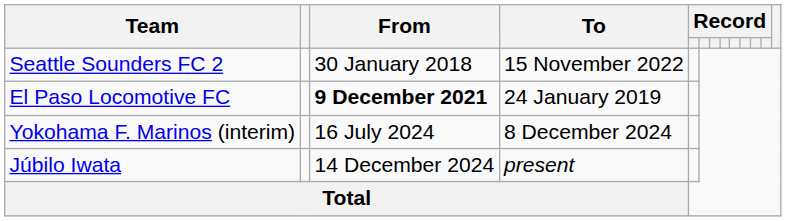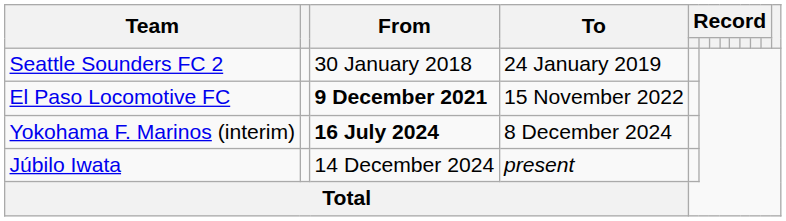 <table class=wikitable style=text-align:center>
 <tr>
 <th rowspan=2>Team</th>
 <th rowspan=2></th>
 <th rowspan=2>From</th>
 <th rowspan=2>To</th>
 <th colspan=8>Record</th>
 <th rowspan=2></th>
 </tr>
 <tr>
 <th></th>
 <th></th>
 <th></th>
 <th></th>
 <th></th>
 <th></th>
 <th></th>
 <th></th>
 </tr>
 <tr>
 <td align=left><a href='#'>Seattle Sounders FC 2</a></td>
 <td></td>
 <td align=left>30 January 2018</td>
-<td align=left>15 November 2022<br></td>
+<td align=left>24 January 2019<br></td>
 <td></td>
 </tr>
 <tr>
 <td align=left><a href='#'>El Paso Locomotive FC</a></td>
 <td></td>
 <td align=left><strong>9 December 2021</strong></td>
-<td align=left>24 January 2019<br></td>
+<td align=left>15 November 2022<br></td>
 <td></td>
 </tr>
 <tr>
 <td align=left><a href='#'>Yokohama F. Marinos</a> (interim)</td>
 <td></td>
-<td align=left>16 July 2024</td>
+<td align=left><strong>16 July 2024</strong></td>
 <td align=left>8 December 2024<br></td>
 <td></td>
 </tr>
 <tr>
 <td align=left><a href='#'>Júbilo Iwata</a></td>
 <td></td>
 <td align=left>14 December 2024</td>
 <td align=left><em>present</em><br></td>
 <td></td>
 </tr>
 <tr>
 <th colspan="4">Total<br></th>
 </tr>
 </table>
